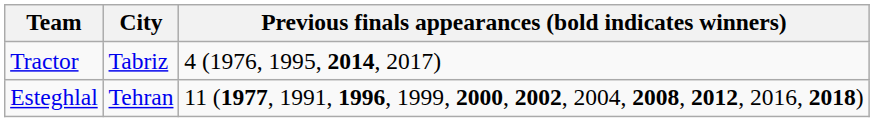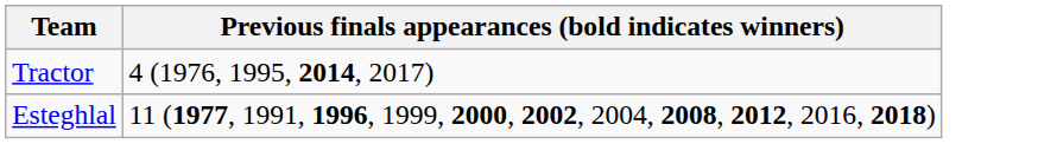 <table class="wikitable">
 <tr>
 <th>Team</th>
-<th>City</th>
 <th>Previous finals appearances (bold indicates winners)</th>
 </tr>
 <tr>
 <td><a href='#'>Tractor</a></td>
-<td><a href='#'>Tabriz</a></td>
 <td>4 (1976, 1995, <strong>2014</strong>, 2017)</td>
 </tr>
 <tr>
 <td><a href='#'>Esteghlal</a></td>
-<td><a href='#'>Tehran</a></td>
 <td>11 (<strong>1977</strong>, 1991, <strong>1996</strong>, 1999, <strong>2000</strong>, <strong>2002</strong>, 2004, <strong>2008</strong>, <strong>2012</strong>, 2016, <strong>2018</strong>)</td>
 </tr>
 </table>
